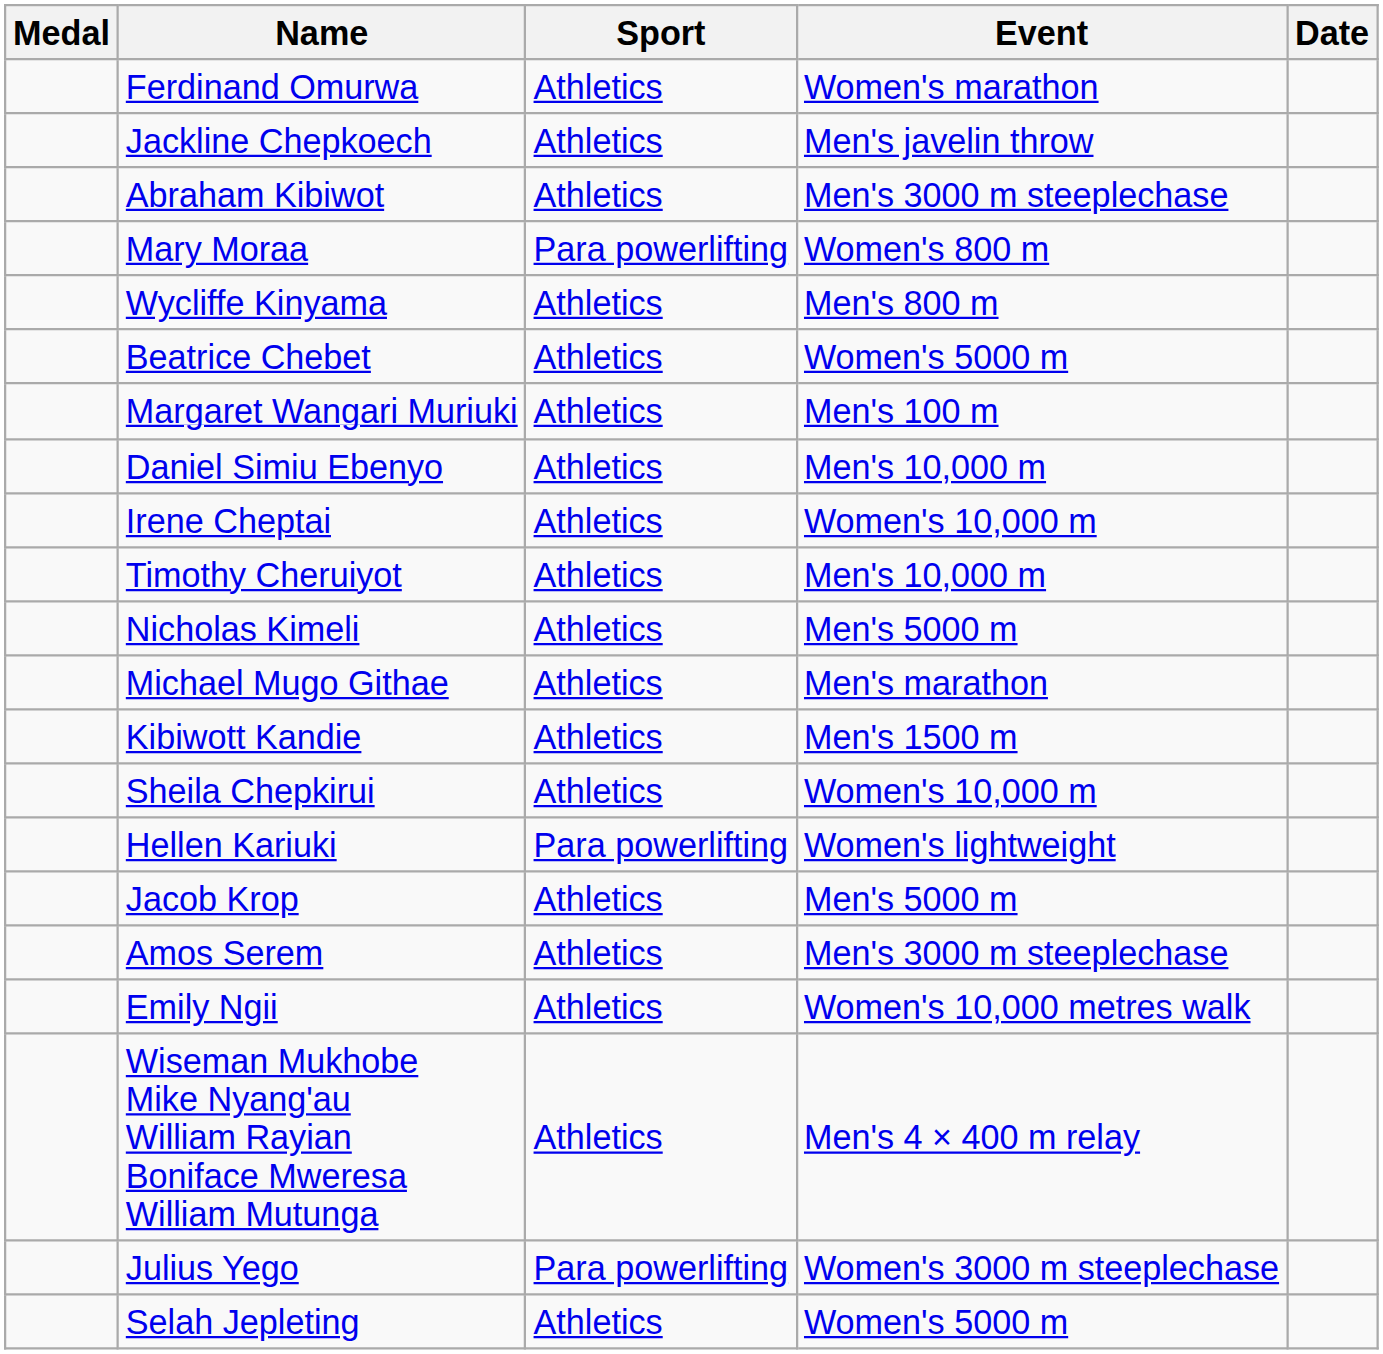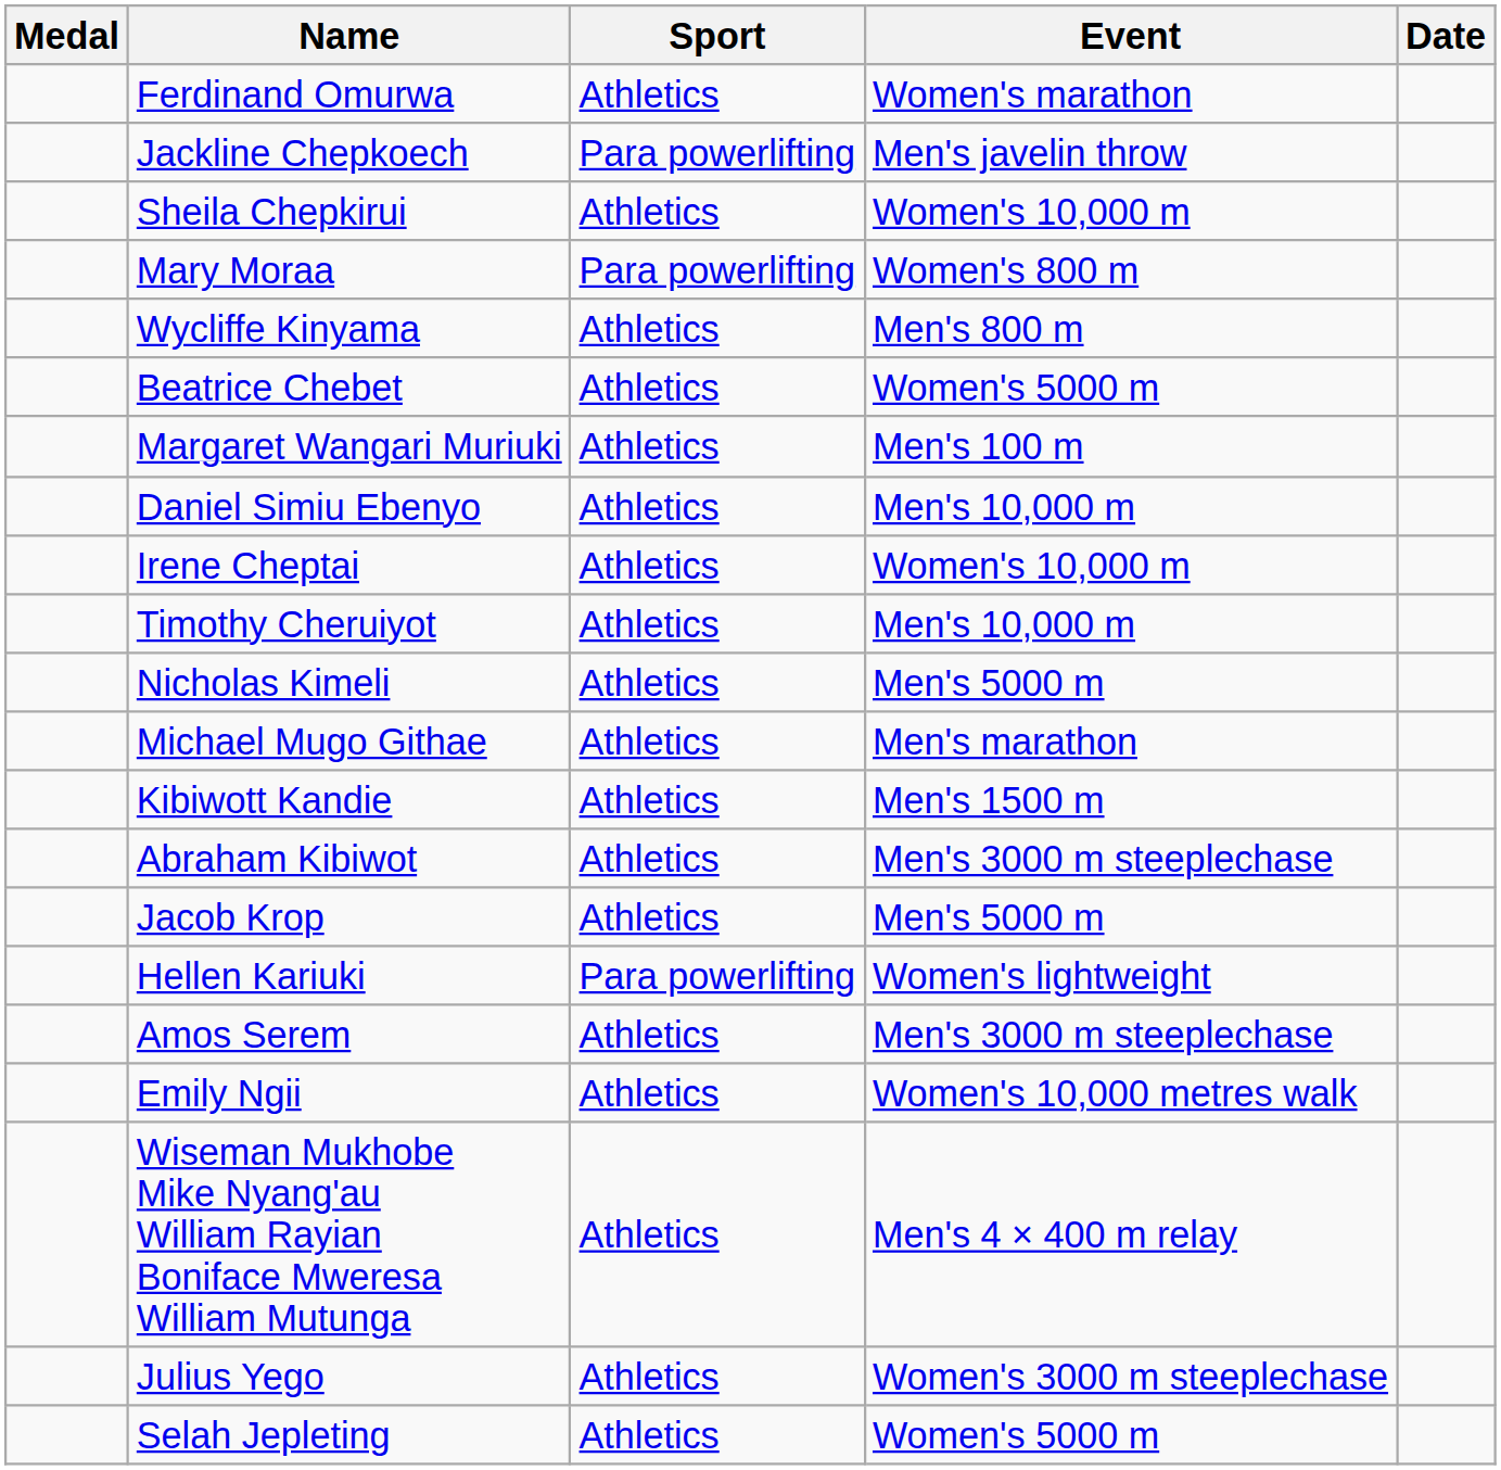 <table class="wikitable sortable" style="font-size: 95%;">
 <tr>
 <th>Medal</th>
 <th>Name</th>
 <th>Sport</th>
 <th>Event</th>
 <th>Date</th>
 </tr>
 <tr>
 <td></td>
 <td><a href='#'>Ferdinand Omurwa</a></td>
 <td><a href='#'>Athletics</a></td>
 <td><a href='#'>Women's marathon</a></td>
 <td></td>
 </tr>
 <tr>
 <td></td>
 <td><a href='#'>Jackline Chepkoech</a></td>
-<td><a href='#'>Athletics</a></td>
+<td><a href='#'>Para powerlifting</a></td>
 <td><a href='#'>Men's javelin throw</a></td>
 <td></td>
 </tr>
 <tr>
 <td></td>
-<td><a href='#'>Abraham Kibiwot</a></td>
+<td><a href='#'>Sheila Chepkirui</a></td>
 <td><a href='#'>Athletics</a></td>
-<td><a href='#'>Men's 3000 m steeplechase</a></td>
+<td><a href='#'>Women's 10,000 m</a></td>
 <td></td>
 </tr>
 <tr>
 <td></td>
 <td><a href='#'>Mary Moraa</a></td>
 <td><a href='#'>Para powerlifting</a></td>
 <td><a href='#'>Women's 800 m</a></td>
 <td></td>
 </tr>
 <tr>
 <td></td>
 <td><a href='#'>Wycliffe Kinyama</a></td>
 <td><a href='#'>Athletics</a></td>
 <td><a href='#'>Men's 800 m</a></td>
 <td></td>
 </tr>
 <tr>
 <td></td>
 <td><a href='#'>Beatrice Chebet</a></td>
 <td><a href='#'>Athletics</a></td>
 <td><a href='#'>Women's 5000 m</a></td>
 <td></td>
 </tr>
 <tr>
 <td></td>
 <td><a href='#'>Margaret Wangari Muriuki</a></td>
 <td><a href='#'>Athletics</a></td>
 <td><a href='#'>Men's 100 m</a></td>
 <td></td>
 </tr>
 <tr>
 <td></td>
 <td><a href='#'>Daniel Simiu Ebenyo</a></td>
 <td><a href='#'>Athletics</a></td>
 <td><a href='#'>Men's 10,000 m</a></td>
 <td></td>
 </tr>
 <tr>
 <td></td>
 <td><a href='#'>Irene Cheptai</a></td>
 <td><a href='#'>Athletics</a></td>
 <td><a href='#'>Women's 10,000 m</a></td>
 <td></td>
 </tr>
 <tr>
 <td></td>
 <td><a href='#'>Timothy Cheruiyot</a></td>
 <td><a href='#'>Athletics</a></td>
 <td><a href='#'>Men's 10,000 m</a></td>
 <td></td>
 </tr>
 <tr>
 <td></td>
 <td><a href='#'>Nicholas Kimeli</a></td>
 <td><a href='#'>Athletics</a></td>
 <td><a href='#'>Men's 5000 m</a></td>
 <td></td>
 </tr>
 <tr>
 <td></td>
 <td><a href='#'>Michael Mugo Githae</a></td>
 <td><a href='#'>Athletics</a></td>
 <td><a href='#'>Men's marathon</a></td>
 <td></td>
 </tr>
 <tr>
 <td></td>
 <td><a href='#'>Kibiwott Kandie</a></td>
 <td><a href='#'>Athletics</a></td>
 <td><a href='#'>Men's 1500 m</a></td>
 <td></td>
 </tr>
 <tr>
 <td></td>
-<td><a href='#'>Sheila Chepkirui</a></td>
+<td><a href='#'>Abraham Kibiwot</a></td>
 <td><a href='#'>Athletics</a></td>
-<td><a href='#'>Women's 10,000 m</a></td>
+<td><a href='#'>Men's 3000 m steeplechase</a></td>
+<td></td>
+</tr>
+<tr>
+<td></td>
+<td><a href='#'>Jacob Krop</a></td>
+<td><a href='#'>Athletics</a></td>
+<td><a href='#'>Men's 5000 m</a></td>
 <td></td>
 </tr>
 <tr>
 <td></td>
 <td><a href='#'>Hellen Kariuki</a></td>
 <td><a href='#'>Para powerlifting</a></td>
 <td><a href='#'>Women's lightweight</a></td>
-<td></td>
-</tr>
-<tr>
-<td></td>
-<td><a href='#'>Jacob Krop</a></td>
-<td><a href='#'>Athletics</a></td>
-<td><a href='#'>Men's 5000 m</a></td>
 <td></td>
 </tr>
 <tr>
 <td></td>
 <td><a href='#'>Amos Serem</a></td>
 <td><a href='#'>Athletics</a></td>
 <td><a href='#'>Men's 3000 m steeplechase</a></td>
 <td></td>
 </tr>
 <tr>
 <td></td>
 <td><a href='#'>Emily Ngii</a></td>
 <td><a href='#'>Athletics</a></td>
 <td><a href='#'>Women's 10,000 metres walk</a></td>
 <td></td>
 </tr>
 <tr>
 <td></td>
 <td><a href='#'>Wiseman Mukhobe</a><br><a href='#'>Mike Nyang'au</a><br><a href='#'>William Rayian</a><br><a href='#'>Boniface Mweresa</a><br><a href='#'>William Mutunga</a></td>
 <td><a href='#'>Athletics</a></td>
 <td><a href='#'>Men's 4 × 400 m relay</a></td>
 <td></td>
 </tr>
 <tr>
 <td></td>
 <td><a href='#'>Julius Yego</a></td>
-<td><a href='#'>Para powerlifting</a></td>
+<td><a href='#'>Athletics</a></td>
 <td><a href='#'>Women's 3000 m steeplechase</a></td>
 <td></td>
 </tr>
 <tr>
 <td></td>
 <td><a href='#'>Selah Jepleting</a></td>
 <td><a href='#'>Athletics</a></td>
 <td><a href='#'>Women's 5000 m</a></td>
 <td></td>
 </tr>
 </table>
